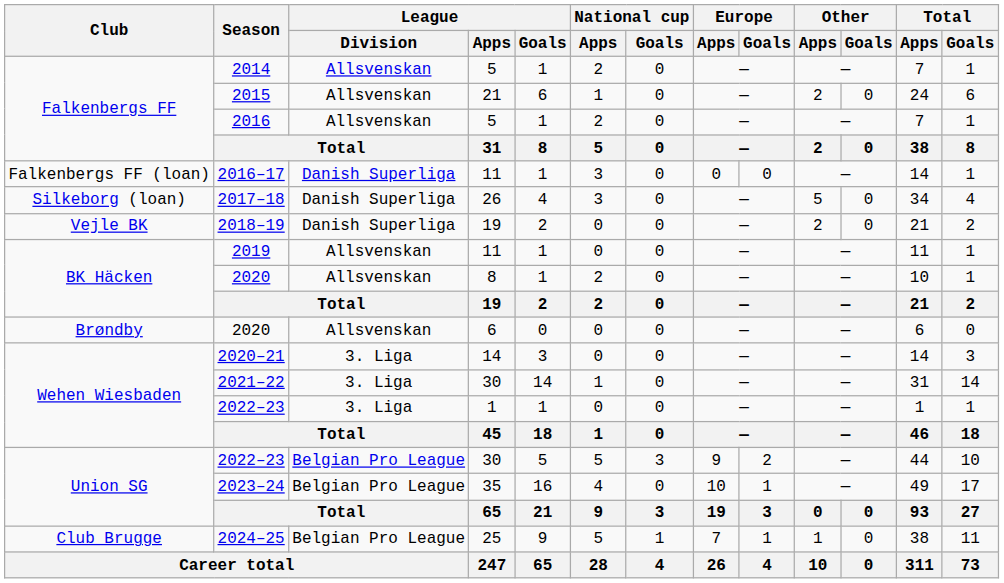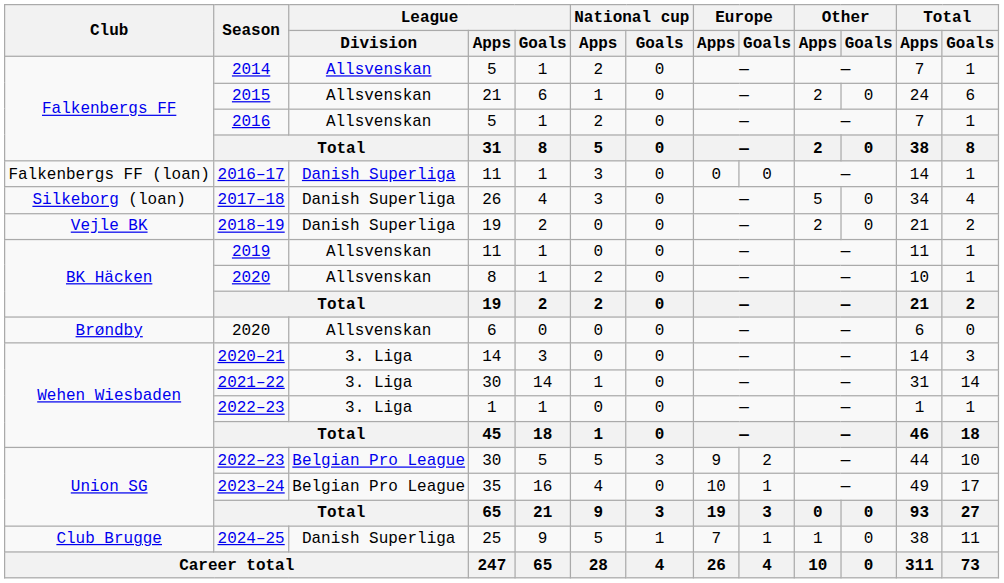 <table class="wikitable" style="text-align:center">
 <tr>
 <th rowspan="2">Club</th>
 <th rowspan="2">Season</th>
 <th colspan="3">League</th>
 <th colspan="2">National cup</th>
 <th colspan="2">Europe</th>
 <th colspan="2">Other</th>
 <th colspan="2">Total</th>
 </tr>
 <tr>
 <th>Division</th>
 <th>Apps</th>
 <th>Goals</th>
 <th>Apps</th>
 <th>Goals</th>
 <th>Apps</th>
 <th>Goals</th>
 <th>Apps</th>
 <th>Goals</th>
 <th>Apps</th>
 <th>Goals</th>
 </tr>
 <tr>
 <td rowspan="4"><a href='#'>Falkenbergs FF</a></td>
 <td><a href='#'>2014</a></td>
 <td><a href='#'>Allsvenskan</a></td>
 <td>5</td>
 <td>1</td>
 <td>2</td>
 <td>0</td>
 <td colspan="2">—</td>
 <td colspan="2">—</td>
 <td>7</td>
 <td>1</td>
 </tr>
 <tr>
 <td><a href='#'>2015</a></td>
 <td>Allsvenskan</td>
 <td>21</td>
 <td>6</td>
 <td>1</td>
 <td>0</td>
 <td colspan="2">—</td>
 <td>2</td>
 <td>0</td>
 <td>24</td>
 <td>6</td>
 </tr>
 <tr>
 <td><a href='#'>2016</a></td>
 <td>Allsvenskan</td>
 <td>5</td>
 <td>1</td>
 <td>2</td>
 <td>0</td>
 <td colspan="2">—</td>
 <td colspan="2">—</td>
 <td>7</td>
 <td>1</td>
 </tr>
 <tr>
 <th colspan="2">Total</th>
 <th>31</th>
 <th>8</th>
 <th>5</th>
 <th>0</th>
 <th colspan="2">—</th>
 <th>2</th>
 <th>0</th>
 <th>38</th>
 <th>8</th>
 </tr>
 <tr>
 <td>Falkenbergs FF (loan)</td>
 <td><a href='#'>2016–17</a></td>
 <td><a href='#'>Danish Superliga</a></td>
 <td>11</td>
 <td>1</td>
 <td>3</td>
 <td>0</td>
 <td>0</td>
 <td>0</td>
 <td colspan="2">—</td>
 <td>14</td>
 <td>1</td>
 </tr>
 <tr>
 <td><a href='#'>Silkeborg</a> (loan)</td>
 <td><a href='#'>2017–18</a></td>
 <td>Danish Superliga</td>
 <td>26</td>
 <td>4</td>
 <td>3</td>
 <td>0</td>
 <td colspan="2">—</td>
 <td>5</td>
 <td>0</td>
 <td>34</td>
 <td>4</td>
 </tr>
 <tr>
 <td><a href='#'>Vejle BK</a></td>
 <td><a href='#'>2018–19</a></td>
 <td>Danish Superliga</td>
 <td>19</td>
 <td>2</td>
 <td>0</td>
 <td>0</td>
 <td colspan="2">—</td>
 <td>2</td>
 <td>0</td>
 <td>21</td>
 <td>2</td>
 </tr>
 <tr>
 <td rowspan="3"><a href='#'>BK Häcken</a></td>
 <td><a href='#'>2019</a></td>
 <td>Allsvenskan</td>
 <td>11</td>
 <td>1</td>
 <td>0</td>
 <td>0</td>
 <td colspan="2">—</td>
 <td colspan="2">—</td>
 <td>11</td>
 <td>1</td>
 </tr>
 <tr>
 <td><a href='#'>2020</a></td>
 <td>Allsvenskan</td>
 <td>8</td>
 <td>1</td>
 <td>2</td>
 <td>0</td>
 <td colspan="2">—</td>
 <td colspan="2">—</td>
 <td>10</td>
 <td>1</td>
 </tr>
 <tr>
 <th colspan="2">Total</th>
 <th>19</th>
 <th>2</th>
 <th>2</th>
 <th>0</th>
 <th colspan="2">—</th>
 <th colspan="2">—</th>
 <th>21</th>
 <th>2</th>
 </tr>
 <tr>
 <td><a href='#'>Brøndby</a></td>
 <td>2020</td>
 <td>Allsvenskan</td>
 <td>6</td>
 <td>0</td>
 <td>0</td>
 <td>0</td>
 <td colspan="2">—</td>
 <td colspan="2">—</td>
 <td>6</td>
 <td>0</td>
 </tr>
 <tr>
 <td rowspan="4"><a href='#'>Wehen Wiesbaden</a></td>
 <td><a href='#'>2020–21</a></td>
 <td>3. Liga</td>
 <td>14</td>
 <td>3</td>
 <td>0</td>
 <td>0</td>
 <td colspan="2">—</td>
 <td colspan="2">—</td>
 <td>14</td>
 <td>3</td>
 </tr>
 <tr>
 <td><a href='#'>2021–22</a></td>
 <td>3. Liga</td>
 <td>30</td>
 <td>14</td>
 <td>1</td>
 <td>0</td>
 <td colspan="2">—</td>
 <td colspan="2">—</td>
 <td>31</td>
 <td>14</td>
 </tr>
 <tr>
 <td><a href='#'>2022–23</a></td>
 <td>3. Liga</td>
 <td>1</td>
 <td>1</td>
 <td>0</td>
 <td>0</td>
 <td colspan="2">—</td>
 <td colspan="2">—</td>
 <td>1</td>
 <td>1</td>
 </tr>
 <tr>
 <th colspan="2">Total</th>
 <th>45</th>
 <th>18</th>
 <th>1</th>
 <th>0</th>
 <th colspan="2">—</th>
 <th colspan="2">—</th>
 <th>46</th>
 <th>18</th>
 </tr>
 <tr>
 <td rowspan="3"><a href='#'>Union SG</a></td>
 <td><a href='#'>2022–23</a></td>
 <td><a href='#'>Belgian Pro League</a></td>
 <td>30</td>
 <td>5</td>
 <td>5</td>
 <td>3</td>
 <td>9</td>
 <td>2</td>
 <td colspan="2">—</td>
 <td>44</td>
 <td>10</td>
 </tr>
 <tr>
 <td><a href='#'>2023–24</a></td>
 <td>Belgian Pro League</td>
 <td>35</td>
 <td>16</td>
 <td>4</td>
 <td>0</td>
 <td>10</td>
 <td>1</td>
 <td colspan="2">—</td>
 <td>49</td>
 <td>17</td>
 </tr>
 <tr>
 <th colspan="2">Total</th>
 <th>65</th>
 <th>21</th>
 <th>9</th>
 <th>3</th>
 <th>19</th>
 <th>3</th>
 <th>0</th>
 <th>0</th>
 <th>93</th>
 <th>27</th>
 </tr>
 <tr>
 <td><a href='#'>Club Brugge</a></td>
 <td><a href='#'>2024–25</a></td>
-<td>Belgian Pro League</td>
+<td>Danish Superliga</td>
 <td>25</td>
 <td>9</td>
 <td>5</td>
 <td>1</td>
 <td>7</td>
 <td>1</td>
 <td>1</td>
 <td>0</td>
 <td>38</td>
 <td>11</td>
 </tr>
 <tr>
 <th colspan="3">Career total</th>
 <th>247</th>
 <th>65</th>
 <th>28</th>
 <th>4</th>
 <th>26</th>
 <th>4</th>
 <th>10</th>
 <th>0</th>
 <th>311</th>
 <th>73</th>
 </tr>
 </table>
